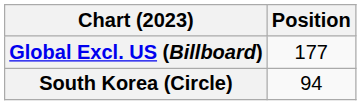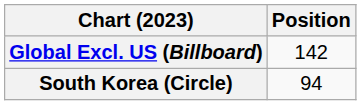 <table class="wikitable sortable plainrowheaders" style="text-align:center">
 <tr>
 <th scope="col">Chart (2023)</th>
 <th scope="col">Position</th>
 </tr>
 <tr>
 <th scope="row"><a href='#'>Global Excl. US</a> (<em>Billboard</em>)</th>
-<td>177</td>
+<td>142</td>
 </tr>
 <tr>
 <th scope="row">South Korea (Circle)</th>
 <td>94</td>
 </tr>
 </table>
